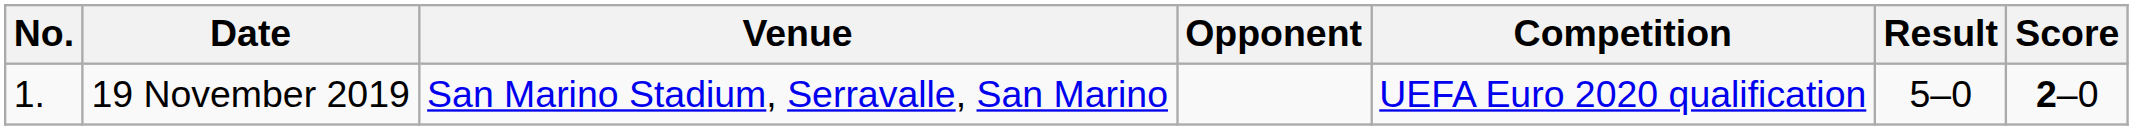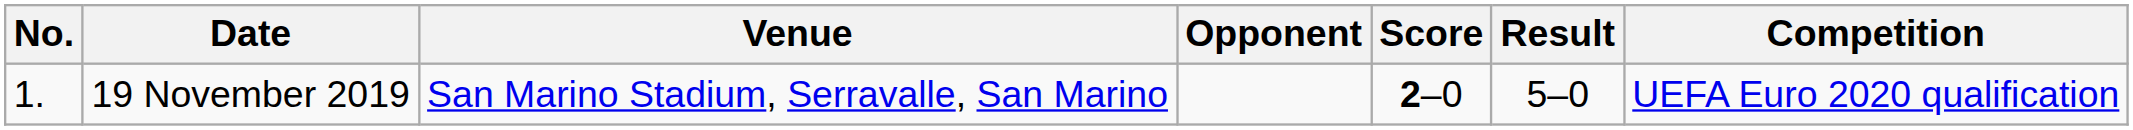 <table class="wikitable">
 <tr>
 <th>No.</th>
 <th>Date</th>
 <th>Venue</th>
 <th>Opponent</th>
+<th>Score</th>
+<th>Result</th>
 <th>Competition</th>
-<th>Result</th>
-<th>Score</th>
 </tr>
 <tr>
 <td>1.</td>
 <td>19 November 2019</td>
 <td><a href='#'>San Marino Stadium</a>, <a href='#'>Serravalle</a>, <a href='#'>San Marino</a></td>
 <td></td>
+<td align=center><strong>2</strong>–0</td>
+<td align=center>5–0</td>
 <td><a href='#'>UEFA Euro 2020 qualification</a></td>
-<td align=center>5–0</td>
-<td align=center><strong>2</strong>–0</td>
 </tr>
 </table>
